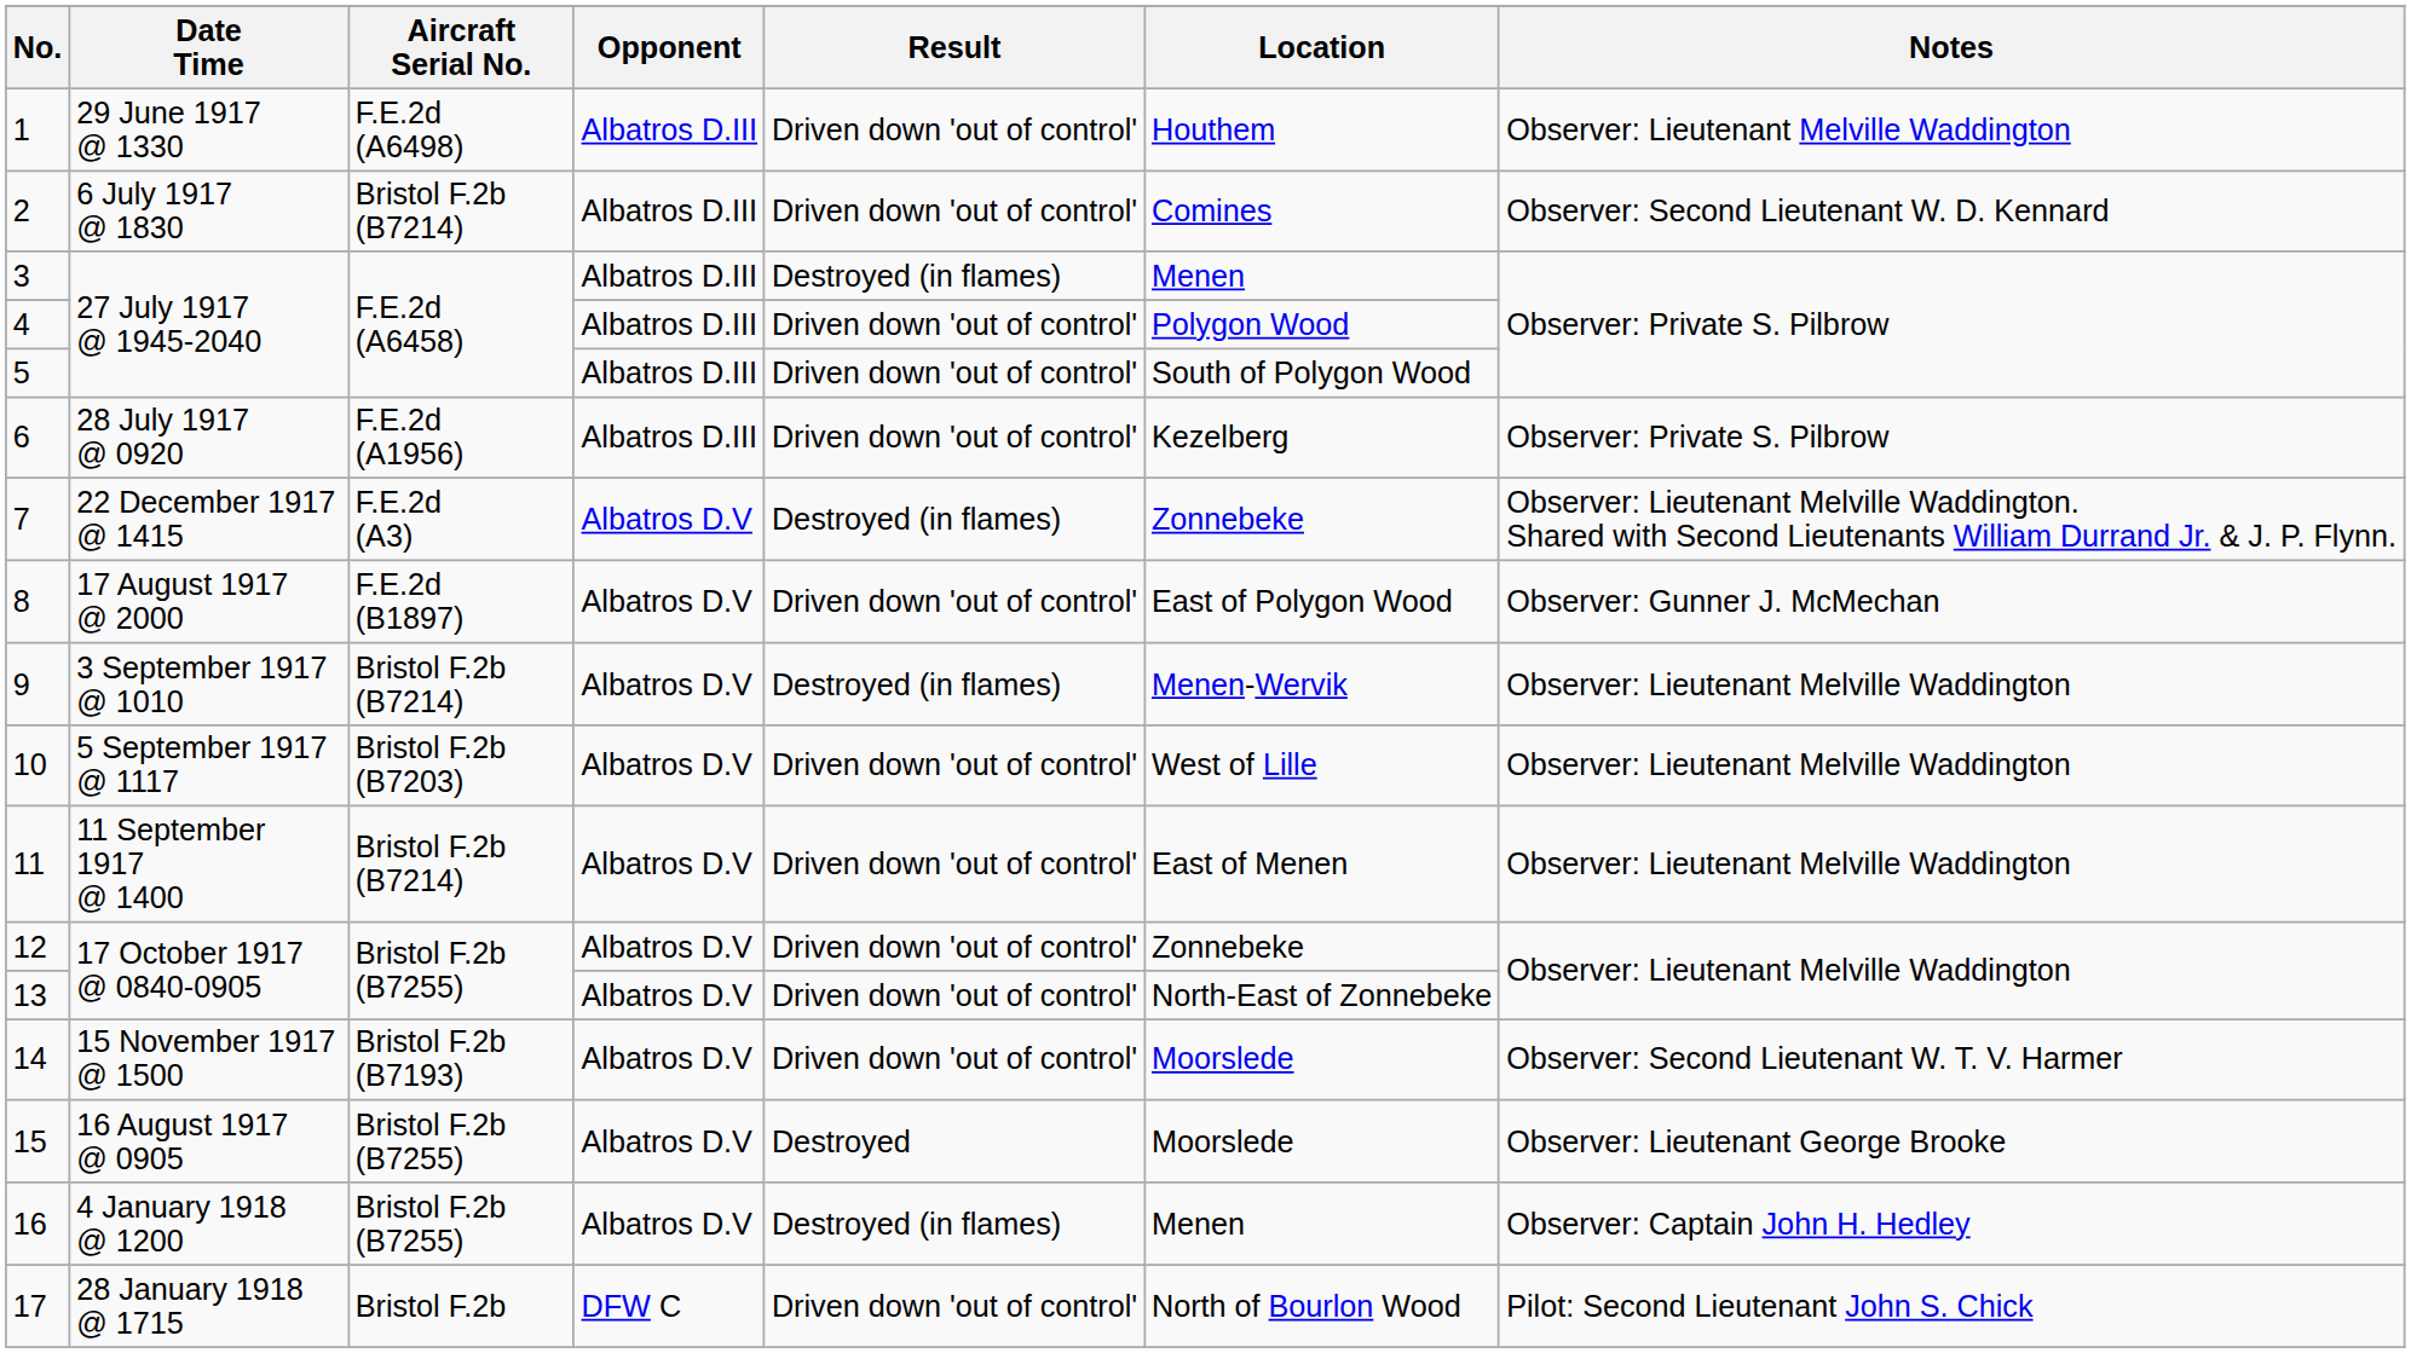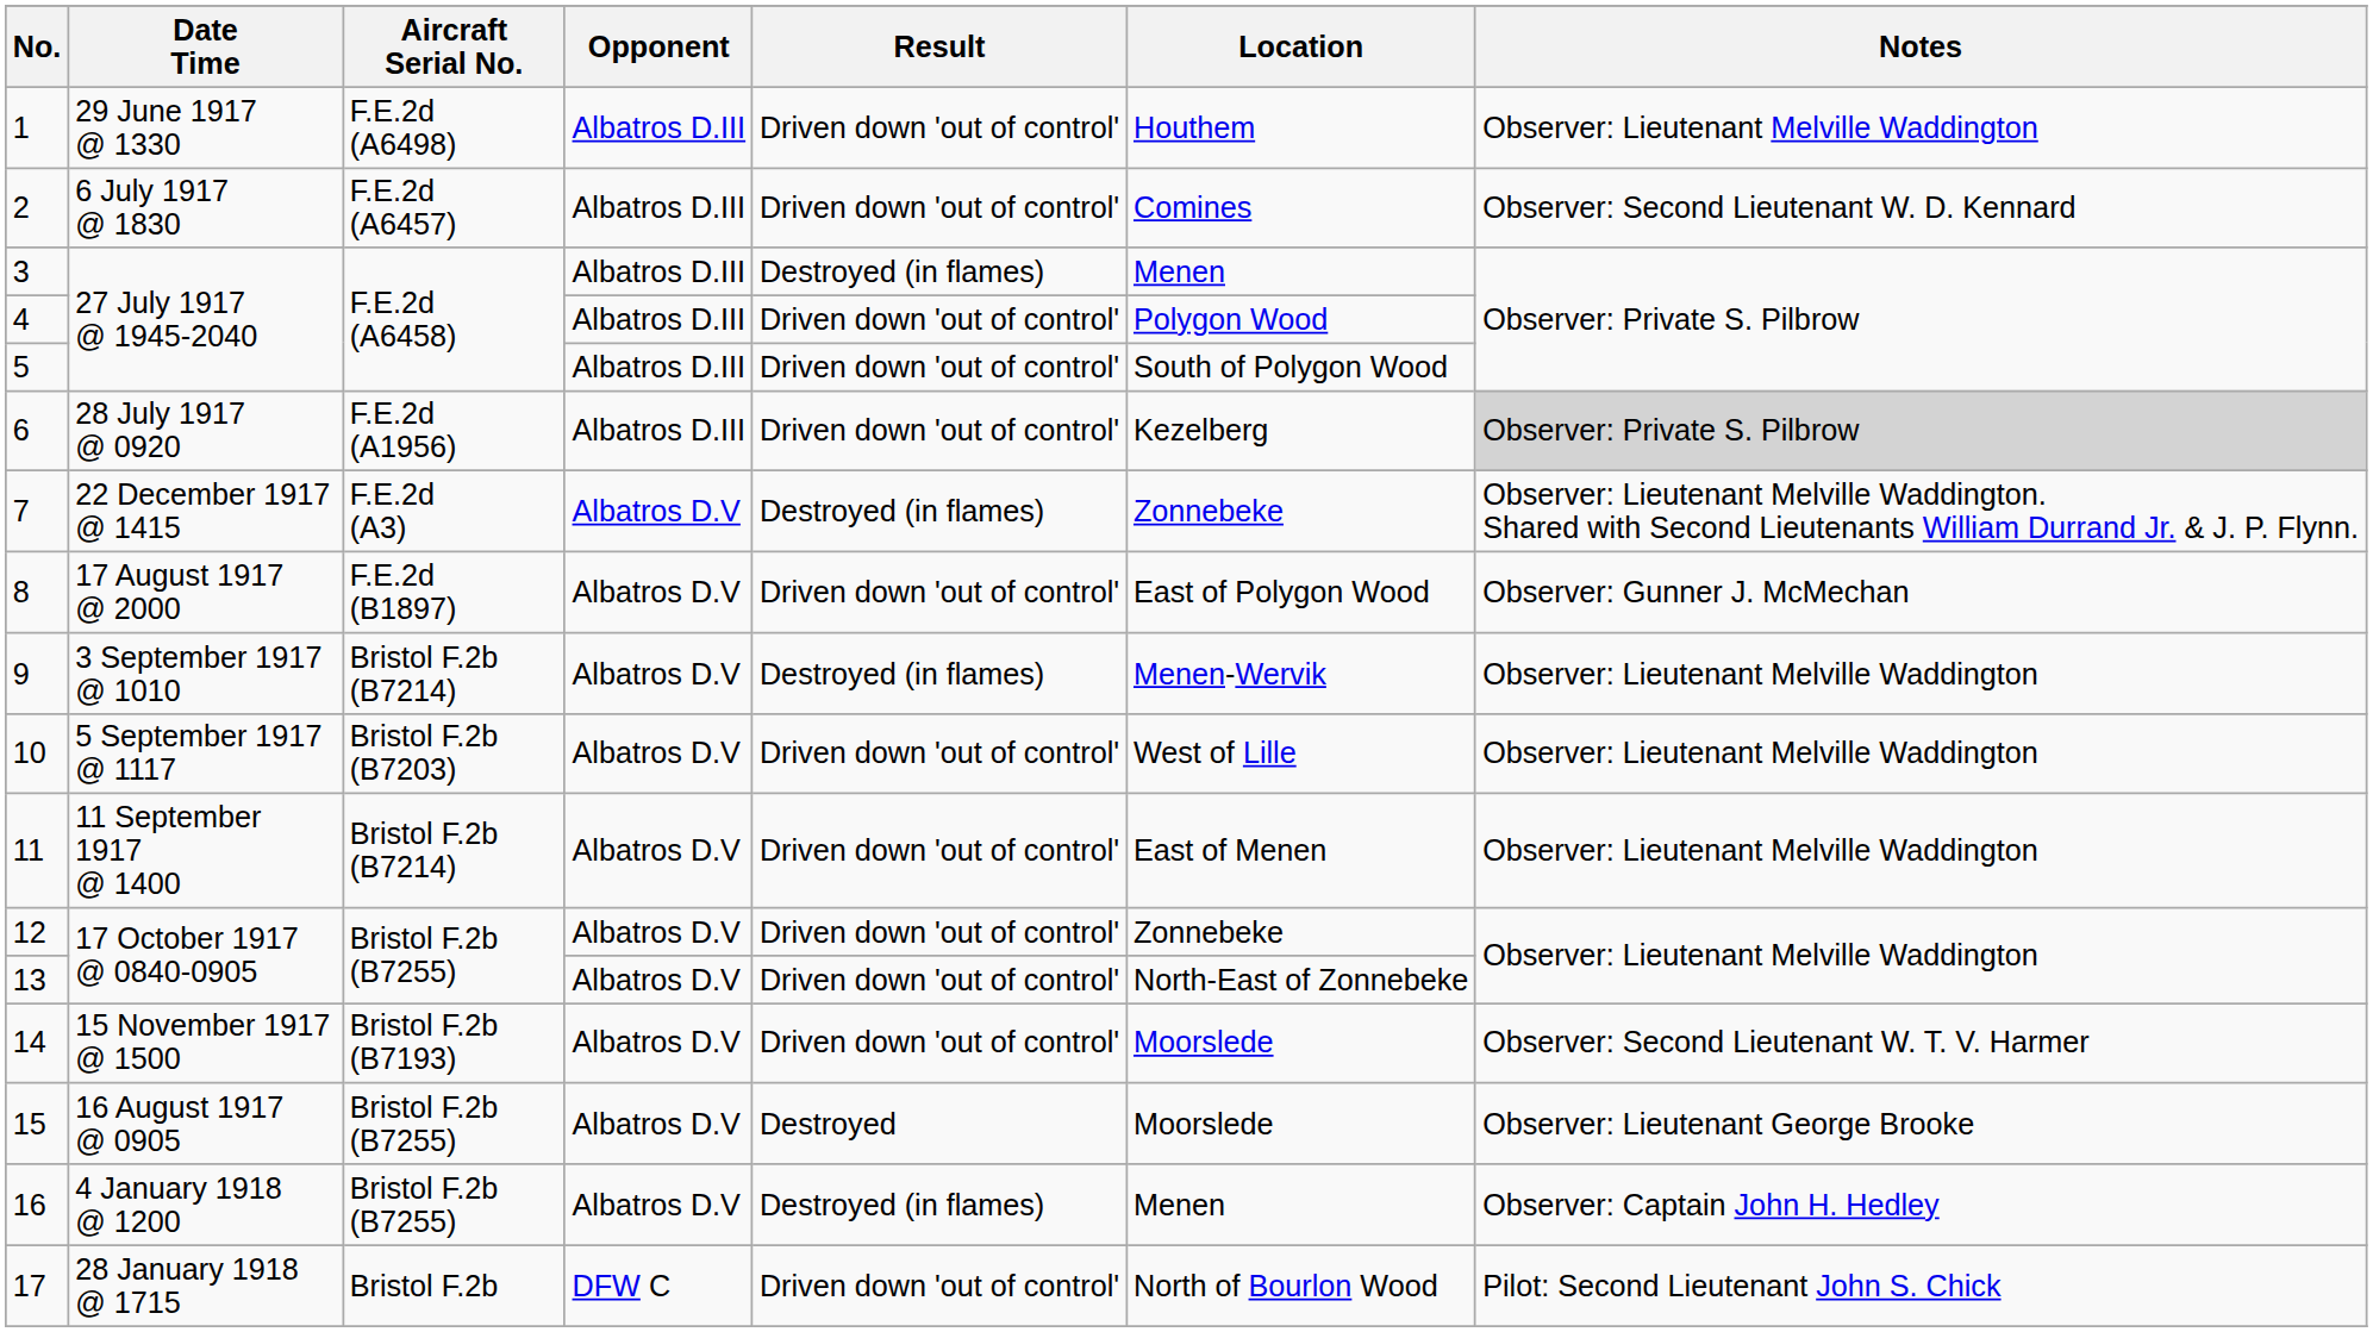 <table class="wikitable" style="font-size:90%;">
 <tr>
 </tr>
 <tr>
 <th>No.</th>
 <th width="125">Date<br>Time</th>
 <th width="100">Aircraft<br>Serial No.</th>
 <th>Opponent</th>
 <th>Result</th>
 <th>Location</th>
 <th>Notes</th>
 </tr>
 <tr>
 <td>1</td>
 <td>29 June 1917<br>@ 1330</td>
 <td>F.E.2d<br>(A6498)</td>
 <td><a href='#'>Albatros D.III</a></td>
 <td>Driven down 'out of control'</td>
 <td><a href='#'>Houthem</a></td>
 <td>Observer: Lieutenant <a href='#'>Melville Waddington</a></td>
 </tr>
 <tr>
 <td>2</td>
 <td>6 July 1917<br>@ 1830</td>
-<td>Bristol F.2b<br>(B7214)</td>
+<td>F.E.2d<br>(A6457)</td>
 <td>Albatros D.III</td>
 <td>Driven down 'out of control'</td>
 <td><a href='#'>Comines</a></td>
 <td>Observer: Second Lieutenant W. D. Kennard</td>
 </tr>
 <tr>
 <td>3</td>
 <td rowspan="3">27 July 1917<br>@ 1945-2040</td>
 <td rowspan="3">F.E.2d<br>(A6458)</td>
 <td>Albatros D.III</td>
 <td>Destroyed (in flames)</td>
 <td><a href='#'>Menen</a></td>
 <td rowspan="3">Observer: Private S. Pilbrow</td>
 </tr>
 <tr>
 <td>4</td>
 <td>Albatros D.III</td>
 <td>Driven down 'out of control'</td>
 <td><a href='#'>Polygon Wood</a></td>
 </tr>
 <tr>
 <td>5</td>
 <td>Albatros D.III</td>
 <td>Driven down 'out of control'</td>
 <td>South of Polygon Wood</td>
 </tr>
 <tr>
 <td>6</td>
 <td>28 July 1917<br>@ 0920</td>
 <td>F.E.2d<br>(A1956)</td>
 <td>Albatros D.III</td>
 <td>Driven down 'out of control'</td>
 <td>Kezelberg</td>
-<td>Observer: Private S. Pilbrow</td>
+<td style="background: lightgrey;">Observer: Private S. Pilbrow</td>
 </tr>
 <tr>
 <td>7</td>
 <td>22 December 1917<br>@ 1415</td>
 <td>F.E.2d<br>(A3)</td>
 <td><a href='#'>Albatros D.V</a></td>
 <td>Destroyed (in flames)</td>
 <td><a href='#'>Zonnebeke</a></td>
 <td>Observer: Lieutenant Melville Waddington.<br>Shared with Second Lieutenants <a href='#'>William Durrand Jr.</a> & J. P. Flynn.</td>
 </tr>
 <tr>
 <td>8</td>
 <td>17 August 1917<br>@ 2000</td>
 <td>F.E.2d<br>(B1897)</td>
 <td>Albatros D.V</td>
 <td>Driven down 'out of control'</td>
 <td>East of Polygon Wood</td>
 <td>Observer: Gunner J. McMechan</td>
 </tr>
 <tr>
 <td>9</td>
 <td>3 September 1917<br>@ 1010</td>
 <td>Bristol F.2b<br>(B7214)</td>
 <td>Albatros D.V</td>
 <td>Destroyed (in flames)</td>
 <td><a href='#'>Menen</a>-<a href='#'>Wervik</a></td>
 <td>Observer: Lieutenant Melville Waddington</td>
 </tr>
 <tr>
 <td>10</td>
 <td>5 September 1917<br>@ 1117</td>
 <td>Bristol F.2b<br>(B7203)</td>
 <td>Albatros D.V</td>
 <td>Driven down 'out of control'</td>
 <td>West of <a href='#'>Lille</a></td>
 <td>Observer: Lieutenant Melville Waddington</td>
 </tr>
 <tr>
 <td>11</td>
 <td>11 September 1917<br>@ 1400</td>
 <td>Bristol F.2b<br>(B7214)</td>
 <td>Albatros D.V</td>
 <td>Driven down 'out of control'</td>
 <td>East of Menen</td>
 <td>Observer: Lieutenant Melville Waddington</td>
 </tr>
 <tr>
 <td>12</td>
 <td rowspan="2">17 October 1917<br>@ 0840-0905</td>
 <td rowspan="2">Bristol F.2b<br>(B7255)</td>
 <td>Albatros D.V</td>
 <td>Driven down 'out of control'</td>
 <td>Zonnebeke</td>
 <td rowspan="2">Observer: Lieutenant Melville Waddington</td>
 </tr>
 <tr>
 <td>13</td>
 <td>Albatros D.V</td>
 <td>Driven down 'out of control'</td>
 <td>North-East of Zonnebeke</td>
 </tr>
 <tr>
 <td>14</td>
 <td>15 November 1917<br>@ 1500</td>
 <td>Bristol F.2b<br>(B7193)</td>
 <td>Albatros D.V</td>
 <td>Driven down 'out of control'</td>
 <td><a href='#'>Moorslede</a></td>
 <td>Observer: Second Lieutenant W. T. V. Harmer</td>
 </tr>
 <tr>
 <td>15</td>
 <td>16 August 1917<br>@ 0905</td>
 <td>Bristol F.2b<br>(B7255)</td>
 <td>Albatros D.V</td>
 <td>Destroyed</td>
 <td>Moorslede</td>
 <td>Observer: Lieutenant George Brooke</td>
 </tr>
 <tr>
 <td>16</td>
 <td>4 January 1918<br>@ 1200</td>
 <td>Bristol F.2b<br>(B7255)</td>
 <td>Albatros D.V</td>
 <td>Destroyed (in flames)</td>
 <td>Menen</td>
 <td>Observer: Captain <a href='#'>John H. Hedley</a></td>
 </tr>
 <tr>
 <td>17</td>
 <td>28 January 1918<br>@ 1715</td>
 <td>Bristol F.2b</td>
 <td><a href='#'>DFW</a> C</td>
 <td>Driven down 'out of control'</td>
 <td>North of <a href='#'>Bourlon</a> Wood</td>
 <td>Pilot: Second Lieutenant <a href='#'>John S. Chick</a></td>
 </tr>
 <tr>
 </tr>
 </table>
